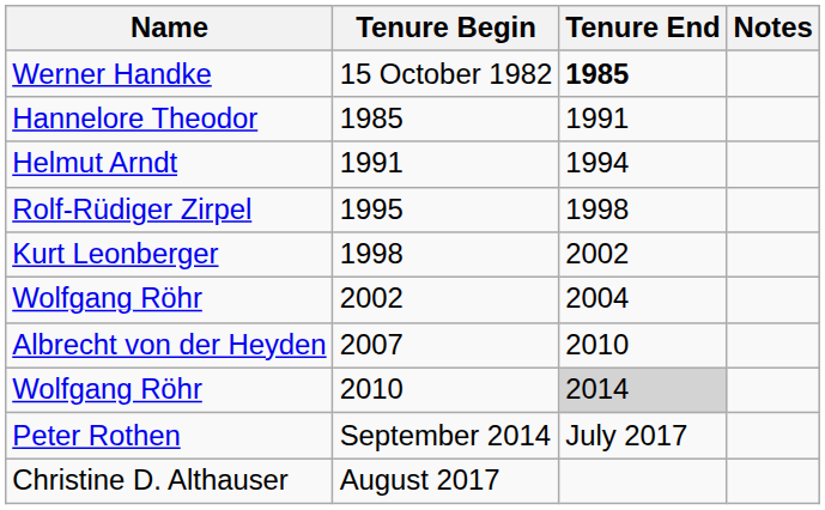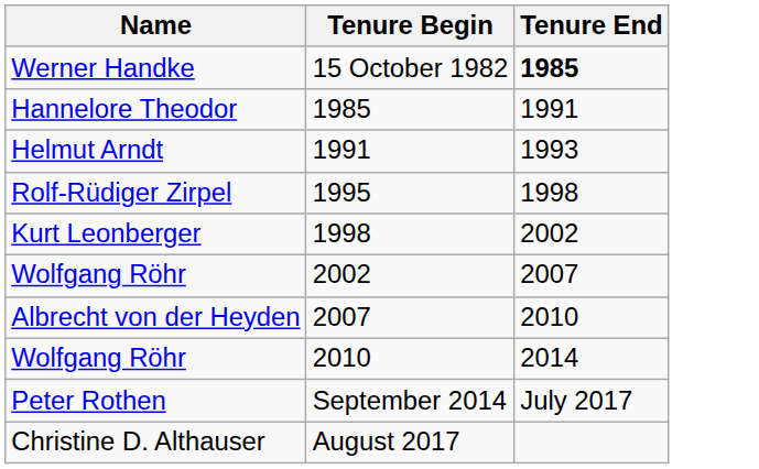 <table class="wikitable">
 <tr>
 <th>Name</th>
 <th>Tenure Begin</th>
 <th>Tenure End</th>
-<th>Notes</th>
 </tr>
 <tr>
 <td><a href='#'>Werner Handke</a></td>
 <td>15 October 1982</td>
 <td><strong>1985</strong></td>
-<td></td>
 </tr>
 <tr>
 <td><a href='#'>Hannelore Theodor</a></td>
 <td>1985</td>
 <td>1991</td>
-<td></td>
 </tr>
 <tr>
 <td><a href='#'>Helmut Arndt</a></td>
 <td>1991</td>
-<td>1994</td>
-<td></td>
+<td>1993</td>
 </tr>
 <tr>
 <td><a href='#'>Rolf-Rüdiger Zirpel</a></td>
 <td>1995</td>
 <td>1998</td>
-<td></td>
 </tr>
 <tr>
 <td><a href='#'>Kurt Leonberger</a></td>
 <td>1998</td>
 <td>2002</td>
-<td></td>
 </tr>
 <tr>
 <td><a href='#'>Wolfgang Röhr</a></td>
 <td>2002</td>
-<td>2004</td>
-<td></td>
+<td>2007</td>
 </tr>
 <tr>
 <td><a href='#'>Albrecht von der Heyden</a></td>
 <td>2007</td>
 <td>2010</td>
-<td></td>
 </tr>
 <tr>
 <td><a href='#'>Wolfgang Röhr</a></td>
 <td>2010</td>
-<td style="background: lightgrey;">2014</td>
-<td></td>
+<td>2014</td>
 </tr>
 <tr>
 <td><a href='#'>Peter Rothen</a></td>
 <td>September 2014</td>
 <td>July 2017</td>
-<td></td>
 </tr>
 <tr>
 <td>Christine D. Althauser</td>
 <td>August 2017</td>
 <td></td>
-<td><br></td>
 </tr>
 </table>
